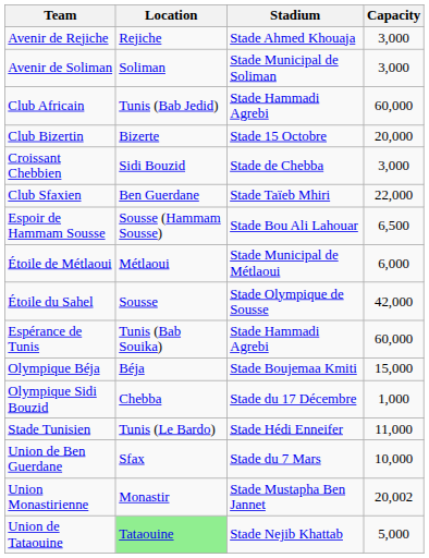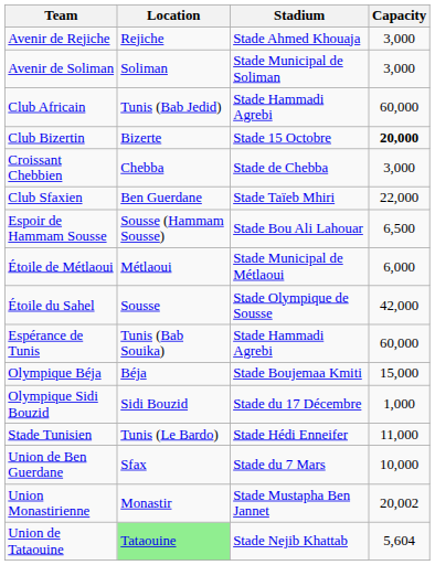 <table class="wikitable sortable">
 <tr>
 <th width="120px">Team</th>
 <th width="120px">Location</th>
 <th width="150px">Stadium</th>
 <th>Capacity</th>
 </tr>
 <tr>
 <td><a href='#'>Avenir de Rejiche</a></td>
 <td><a href='#'>Rejiche</a></td>
 <td><a href='#'>Stade Ahmed Khouaja</a></td>
 <td align="center">3,000</td>
 </tr>
 <tr>
 <td><a href='#'>Avenir de Soliman</a></td>
 <td><a href='#'>Soliman</a></td>
 <td><a href='#'>Stade Municipal de Soliman</a></td>
 <td align="center">3,000</td>
 </tr>
 <tr>
 <td><a href='#'>Club Africain</a></td>
 <td><a href='#'>Tunis</a> (<a href='#'>Bab Jedid</a>)</td>
 <td><a href='#'>Stade Hammadi Agrebi</a></td>
 <td align="center">60,000</td>
 </tr>
 <tr>
 <td><a href='#'>Club Bizertin</a></td>
 <td><a href='#'>Bizerte</a></td>
 <td><a href='#'>Stade 15 Octobre</a></td>
-<td align="center">20,000</td>
+<td align="center"><strong>20,000</strong></td>
 </tr>
 <tr>
 <td><a href='#'>Croissant Chebbien</a></td>
-<td><a href='#'>Sidi Bouzid</a></td>
+<td><a href='#'>Chebba</a></td>
 <td><a href='#'>Stade de Chebba</a></td>
 <td align="center">3,000</td>
 </tr>
 <tr>
 <td><a href='#'>Club Sfaxien</a></td>
 <td><a href='#'>Ben Guerdane</a></td>
 <td><a href='#'>Stade Taïeb Mhiri</a></td>
 <td align="center">22,000</td>
 </tr>
 <tr>
 <td><a href='#'>Espoir de Hammam Sousse</a></td>
 <td><a href='#'>Sousse</a> (<a href='#'>Hammam Sousse</a>)</td>
 <td><a href='#'>Stade Bou Ali Lahouar</a></td>
 <td align="center">6,500</td>
 </tr>
 <tr>
 <td><a href='#'>Étoile de Métlaoui</a></td>
 <td><a href='#'>Métlaoui</a></td>
 <td><a href='#'>Stade Municipal de Métlaoui</a></td>
 <td align="center">6,000</td>
 </tr>
 <tr>
 <td><a href='#'>Étoile du Sahel</a></td>
 <td><a href='#'>Sousse</a></td>
 <td><a href='#'>Stade Olympique de Sousse</a></td>
 <td align="center">42,000</td>
 </tr>
 <tr>
 <td><a href='#'>Espérance de Tunis</a></td>
 <td><a href='#'>Tunis</a> (<a href='#'>Bab Souika</a>)</td>
 <td><a href='#'>Stade Hammadi Agrebi</a></td>
 <td align="center">60,000</td>
 </tr>
 <tr>
 <td><a href='#'>Olympique Béja</a></td>
 <td><a href='#'>Béja</a></td>
 <td><a href='#'>Stade Boujemaa Kmiti</a></td>
 <td align="center">15,000</td>
 </tr>
 <tr>
 <td><a href='#'>Olympique Sidi Bouzid</a></td>
-<td><a href='#'>Chebba</a></td>
+<td><a href='#'>Sidi Bouzid</a></td>
 <td><a href='#'>Stade du 17 Décembre</a></td>
 <td align="center">1,000</td>
 </tr>
 <tr>
 <td><a href='#'>Stade Tunisien</a></td>
 <td><a href='#'>Tunis</a> (<a href='#'>Le Bardo</a>)</td>
 <td><a href='#'>Stade Hédi Enneifer</a></td>
 <td align="center">11,000</td>
 </tr>
 <tr>
 <td><a href='#'>Union de Ben Guerdane</a></td>
 <td><a href='#'>Sfax</a></td>
 <td><a href='#'>Stade du 7 Mars</a></td>
 <td align="center">10,000</td>
 </tr>
 <tr>
 <td><a href='#'>Union Monastirienne</a></td>
 <td><a href='#'>Monastir</a></td>
 <td><a href='#'>Stade Mustapha Ben Jannet</a></td>
 <td align="center">20,002</td>
 </tr>
 <tr>
 <td><a href='#'>Union de Tataouine</a></td>
 <td style="background: lightgreen;"><a href='#'>Tataouine</a></td>
 <td><a href='#'>Stade Nejib Khattab</a></td>
-<td align="center">5,000</td>
+<td align="center">5,604</td>
 </tr>
 </table>
